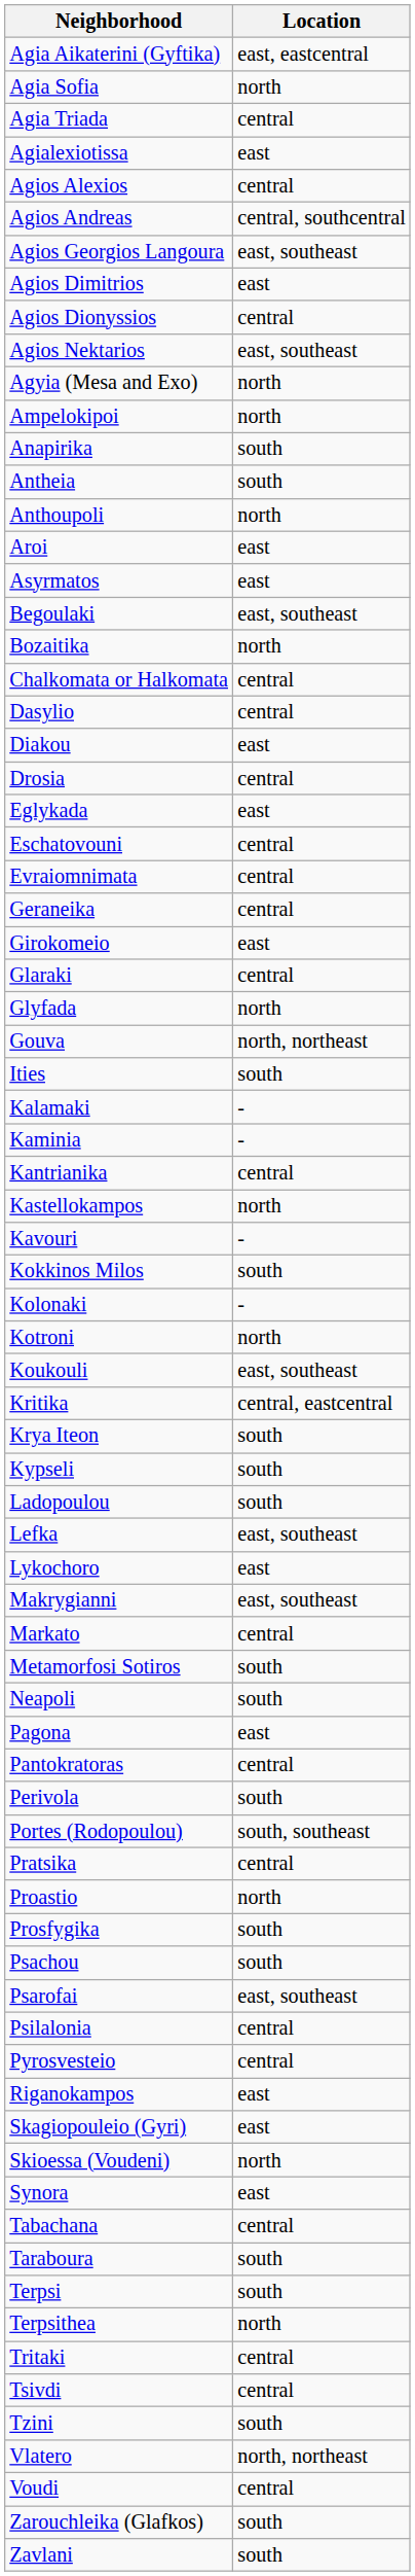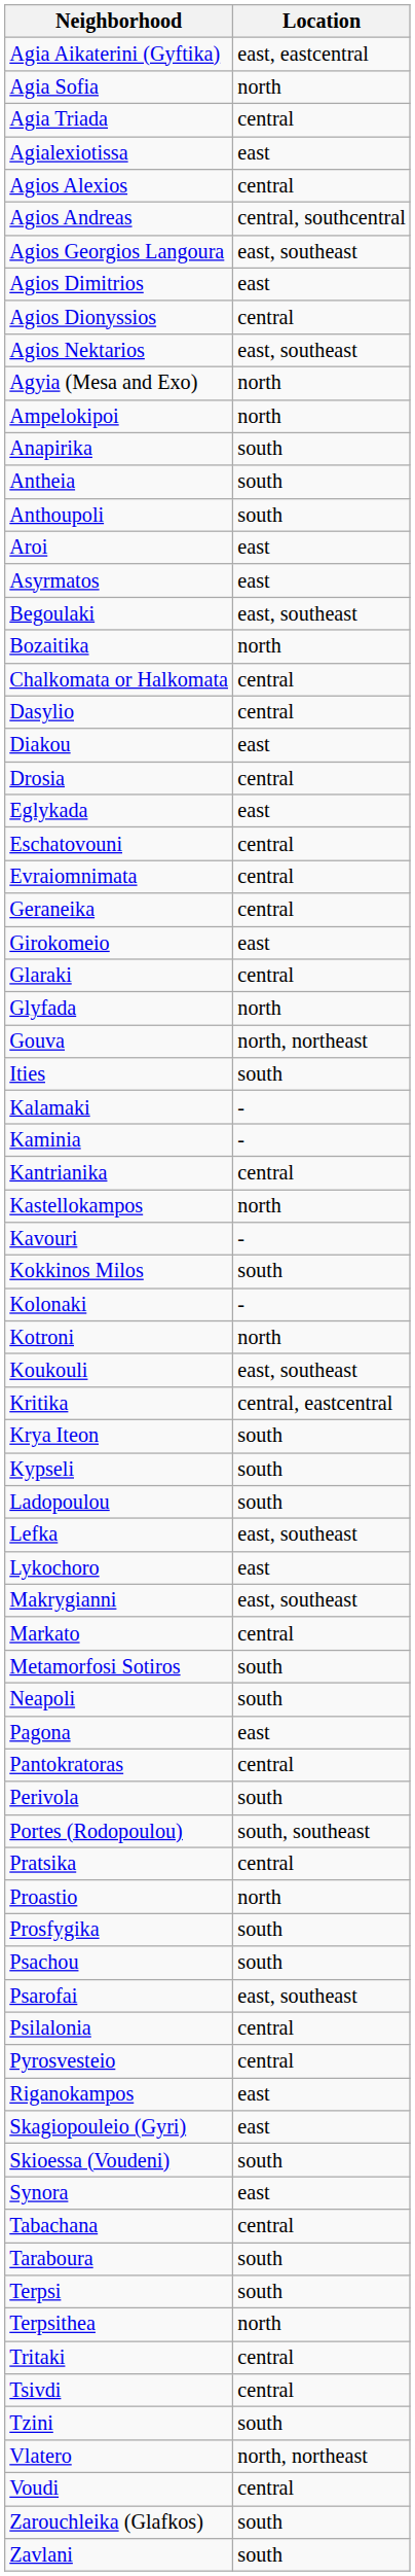 <table class="wikitable">
 <tr>
 <th>Neighborhood</th>
 <th>Location</th>
 </tr>
 <tr>
 <td><a href='#'>Agia Aikaterini (Gyftika)</a></td>
 <td>east, eastcentral</td>
 </tr>
 <tr>
 <td><a href='#'>Agia Sofia</a></td>
 <td>north</td>
 </tr>
 <tr>
 <td><a href='#'>Agia Triada</a></td>
 <td>central</td>
 </tr>
 <tr>
 <td><a href='#'>Agialexiotissa</a></td>
 <td>east</td>
 </tr>
 <tr>
 <td><a href='#'>Agios Alexios</a></td>
 <td>central</td>
 </tr>
 <tr>
 <td><a href='#'>Agios Andreas</a></td>
 <td>central, southcentral</td>
 </tr>
 <tr>
 <td><a href='#'>Agios Georgios Langoura</a></td>
 <td>east, southeast</td>
 </tr>
 <tr>
 <td><a href='#'>Agios Dimitrios</a></td>
 <td>east</td>
 </tr>
 <tr>
 <td><a href='#'>Agios Dionyssios</a></td>
 <td>central</td>
 </tr>
 <tr>
 <td><a href='#'>Agios Nektarios</a></td>
 <td>east, southeast</td>
 </tr>
 <tr>
 <td><a href='#'>Agyia</a> (Mesa and Exo)</td>
 <td>north</td>
 </tr>
 <tr>
 <td><a href='#'>Ampelokipoi</a></td>
 <td>north</td>
 </tr>
 <tr>
 <td><a href='#'>Anapirika</a></td>
 <td>south</td>
 </tr>
 <tr>
 <td><a href='#'>Antheia</a></td>
 <td>south</td>
 </tr>
 <tr>
 <td><a href='#'>Anthoupoli</a></td>
-<td>north</td>
+<td>south</td>
 </tr>
 <tr>
 <td><a href='#'>Aroi</a></td>
 <td>east</td>
 </tr>
 <tr>
 <td><a href='#'>Asyrmatos</a></td>
 <td>east</td>
 </tr>
 <tr>
 <td><a href='#'>Begoulaki</a></td>
 <td>east, southeast</td>
 </tr>
 <tr>
 <td><a href='#'>Bozaitika</a></td>
 <td>north</td>
 </tr>
 <tr>
 <td><a href='#'>Chalkomata or Halkomata</a></td>
 <td>central</td>
 </tr>
 <tr>
 <td><a href='#'>Dasylio</a></td>
 <td>central</td>
 </tr>
 <tr>
 <td><a href='#'>Diakou</a></td>
 <td>east</td>
 </tr>
 <tr>
 <td><a href='#'>Drosia</a></td>
 <td>central</td>
 </tr>
 <tr>
 <td><a href='#'>Eglykada</a></td>
 <td>east</td>
 </tr>
 <tr>
 <td><a href='#'>Eschatovouni</a></td>
 <td>central</td>
 </tr>
 <tr>
 <td><a href='#'>Evraiomnimata</a></td>
 <td>central</td>
 </tr>
 <tr>
 <td><a href='#'>Geraneika</a></td>
 <td>central</td>
 </tr>
 <tr>
 <td><a href='#'>Girokomeio</a></td>
 <td>east</td>
 </tr>
 <tr>
 <td><a href='#'>Glaraki</a></td>
 <td>central</td>
 </tr>
 <tr>
 <td><a href='#'>Glyfada</a></td>
 <td>north</td>
 </tr>
 <tr>
 <td><a href='#'>Gouva</a></td>
 <td>north, northeast</td>
 </tr>
 <tr>
 <td><a href='#'>Ities</a></td>
 <td>south</td>
 </tr>
 <tr>
 <td><a href='#'>Kalamaki</a></td>
 <td>-</td>
 </tr>
 <tr>
 <td><a href='#'>Kaminia</a></td>
 <td>-</td>
 </tr>
 <tr>
 <td><a href='#'>Kantrianika</a></td>
 <td>central</td>
 </tr>
 <tr>
 <td><a href='#'>Kastellokampos</a></td>
 <td>north</td>
 </tr>
 <tr>
 <td><a href='#'>Kavouri</a></td>
 <td>-</td>
 </tr>
 <tr>
 <td><a href='#'>Kokkinos Milos</a></td>
 <td>south</td>
 </tr>
 <tr>
 <td><a href='#'>Kolonaki</a></td>
 <td>-</td>
 </tr>
 <tr>
 <td><a href='#'>Kotroni</a></td>
 <td>north</td>
 </tr>
 <tr>
 <td><a href='#'>Koukouli</a></td>
 <td>east, southeast</td>
 </tr>
 <tr>
 <td><a href='#'>Kritika</a></td>
 <td>central, eastcentral</td>
 </tr>
 <tr>
 <td><a href='#'>Krya Iteon</a></td>
 <td>south</td>
 </tr>
 <tr>
 <td><a href='#'>Kypseli</a></td>
 <td>south</td>
 </tr>
 <tr>
 <td><a href='#'>Ladopoulou</a></td>
 <td>south</td>
 </tr>
 <tr>
 <td><a href='#'>Lefka</a></td>
 <td>east, southeast</td>
 </tr>
 <tr>
 <td><a href='#'>Lykochoro</a></td>
 <td>east</td>
 </tr>
 <tr>
 <td><a href='#'>Makrygianni</a></td>
 <td>east, southeast</td>
 </tr>
 <tr>
 <td><a href='#'>Markato</a></td>
 <td>central</td>
 </tr>
 <tr>
 <td><a href='#'>Metamorfosi Sotiros</a></td>
 <td>south</td>
 </tr>
 <tr>
 <td><a href='#'>Neapoli</a></td>
 <td>south</td>
 </tr>
 <tr>
 <td><a href='#'>Pagona</a></td>
 <td>east</td>
 </tr>
 <tr>
 <td><a href='#'>Pantokratoras</a></td>
 <td>central</td>
 </tr>
 <tr>
 <td><a href='#'>Perivola</a></td>
 <td>south</td>
 </tr>
 <tr>
 <td><a href='#'>Portes (Rodopoulou)</a></td>
 <td>south, southeast</td>
 </tr>
 <tr>
 <td><a href='#'>Pratsika</a></td>
 <td>central</td>
 </tr>
 <tr>
 <td><a href='#'>Proastio</a></td>
 <td>north</td>
 </tr>
 <tr>
 <td><a href='#'>Prosfygika</a></td>
 <td>south</td>
 </tr>
 <tr>
 <td><a href='#'>Psachou</a></td>
 <td>south</td>
 </tr>
 <tr>
 <td><a href='#'>Psarofai</a></td>
 <td>east, southeast</td>
 </tr>
 <tr>
 <td><a href='#'>Psilalonia</a></td>
 <td>central</td>
 </tr>
 <tr>
 <td><a href='#'>Pyrosvesteio</a></td>
 <td>central</td>
 </tr>
 <tr>
 <td><a href='#'>Riganokampos</a></td>
 <td>east</td>
 </tr>
 <tr>
 <td><a href='#'>Skagiopouleio (Gyri)</a></td>
 <td>east</td>
 </tr>
 <tr>
 <td><a href='#'>Skioessa (Voudeni)</a></td>
-<td>north</td>
+<td>south</td>
 </tr>
 <tr>
 <td><a href='#'>Synora</a></td>
 <td>east</td>
 </tr>
 <tr>
 <td><a href='#'>Tabachana</a></td>
 <td>central</td>
 </tr>
 <tr>
 <td><a href='#'>Taraboura</a></td>
 <td>south</td>
 </tr>
 <tr>
 <td><a href='#'>Terpsi</a></td>
 <td>south</td>
 </tr>
 <tr>
 <td><a href='#'>Terpsithea</a></td>
 <td>north</td>
 </tr>
 <tr>
 <td><a href='#'>Tritaki</a></td>
 <td>central</td>
 </tr>
 <tr>
 <td><a href='#'>Tsivdi</a></td>
 <td>central</td>
 </tr>
 <tr>
 <td><a href='#'>Tzini</a></td>
 <td>south</td>
 </tr>
 <tr>
 <td><a href='#'>Vlatero</a></td>
 <td>north, northeast</td>
 </tr>
 <tr>
 <td><a href='#'>Voudi</a></td>
 <td>central</td>
 </tr>
 <tr>
 <td><a href='#'>Zarouchleika</a> (Glafkos)</td>
 <td>south</td>
 </tr>
 <tr>
 <td><a href='#'>Zavlani</a></td>
 <td>south</td>
 </tr>
 </table>
